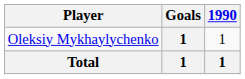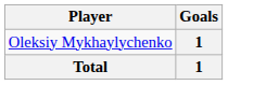 <table class="wikitable sortable" style="text-align:center;">
 <tr>
 <th>Player</th>
 <th>Goals</th>
-<th><a href='#'>1990</a></th>
 </tr>
 <tr>
 <td align="left"> <a href='#'>Oleksiy Mykhaylychenko</a></td>
 <th>1</th>
-<td>1</td>
 </tr>
 <tr class="sortbottom">
 <th>Total</th>
 <th>1</th>
-<th>1</th>
 </tr>
 </table>
